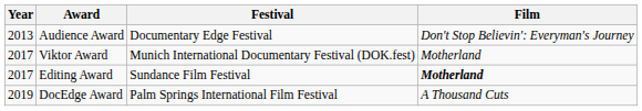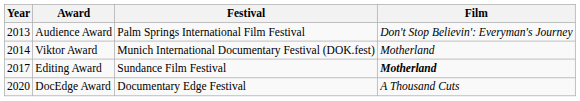 <table class="wikitable sortable">
 <tr>
 <th>Year</th>
 <th>Award</th>
 <th>Festival</th>
 <th>Film</th>
 </tr>
 <tr>
 <td>2013</td>
 <td>Audience Award</td>
-<td>Documentary Edge Festival</td>
+<td>Palm Springs International Film Festival</td>
 <td><em>Don't Stop Believin': Everyman's Journey</em></td>
 </tr>
 <tr>
-<td>2017</td>
+<td>2014</td>
 <td>Viktor Award</td>
 <td>Munich International Documentary Festival (DOK.fest)</td>
 <td><em>Motherland</em></td>
 </tr>
 <tr>
 <td>2017</td>
 <td>Editing Award</td>
 <td>Sundance Film Festival</td>
 <td><strong><em>Motherland</em></strong></td>
 </tr>
 <tr>
-<td>2019</td>
+<td>2020</td>
 <td>DocEdge Award</td>
-<td>Palm Springs International Film Festival</td>
+<td>Documentary Edge Festival</td>
 <td><em>A Thousand Cuts</em></td>
 </tr>
 </table>
